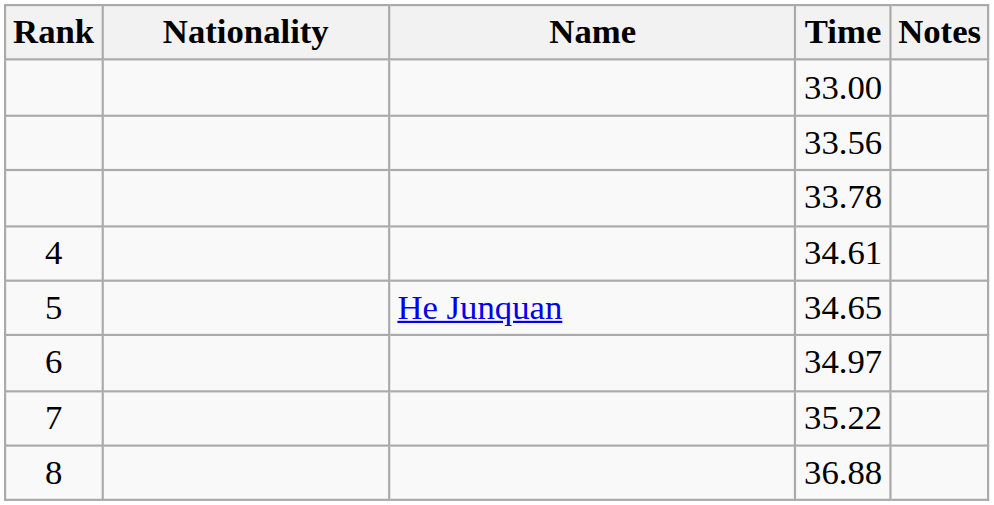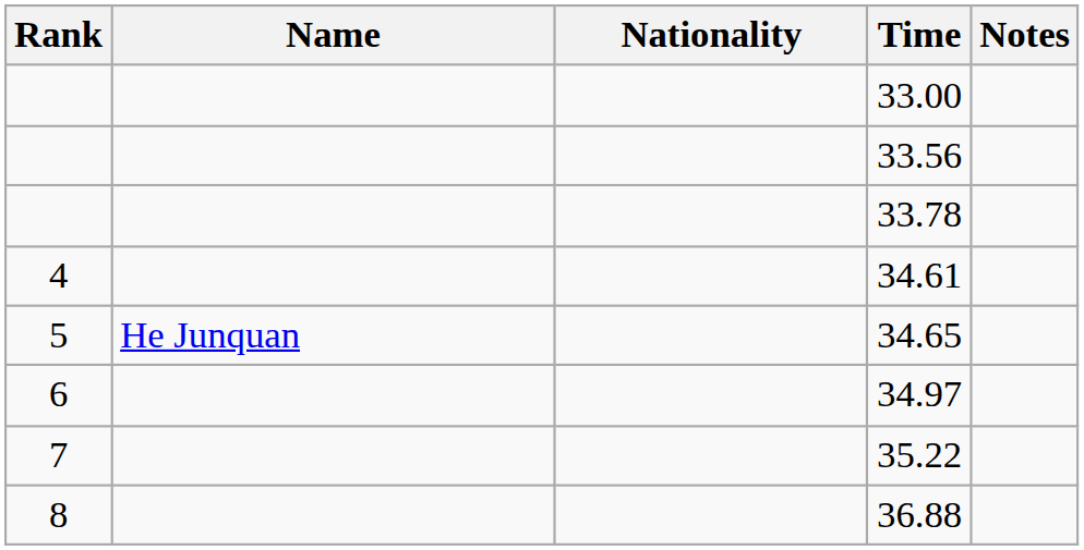 <table class="wikitable sortable" style="text-align:center">
 <tr>
 <th>Rank</th>
+<th style="width:180px">Name</th>
 <th style="width:125px">Nationality</th>
-<th style="width:180px">Name</th>
 <th>Time</th>
 <th>Notes</th>
 </tr>
 <tr>
 <td></td>
 <td style="text-align:left;"></td>
 <td style="text-align:left;"></td>
 <td>33.00</td>
 <td></td>
 </tr>
 <tr>
 <td></td>
 <td style="text-align:left;"></td>
 <td style="text-align:left;"></td>
 <td>33.56</td>
 <td></td>
 </tr>
 <tr>
 <td></td>
 <td style="text-align:left;"></td>
 <td style="text-align:left;"></td>
 <td>33.78</td>
 <td></td>
 </tr>
 <tr>
 <td>4</td>
 <td style="text-align:left;"></td>
 <td style="text-align:left;"></td>
 <td>34.61</td>
 <td></td>
 </tr>
 <tr>
 <td>5</td>
+<td style="text-align:left;"><a href='#'>He Junquan</a></td>
 <td style="text-align:left;"></td>
-<td style="text-align:left;"><a href='#'>He Junquan</a></td>
 <td>34.65</td>
 <td></td>
 </tr>
 <tr>
 <td>6</td>
 <td style="text-align:left;"></td>
 <td style="text-align:left;"></td>
 <td>34.97</td>
 <td></td>
 </tr>
 <tr>
 <td>7</td>
 <td style="text-align:left;"></td>
 <td style="text-align:left;"></td>
 <td>35.22</td>
 <td></td>
 </tr>
 <tr>
 <td>8</td>
 <td style="text-align:left;"></td>
 <td style="text-align:left;"></td>
 <td>36.88</td>
 <td></td>
 </tr>
 </table>
